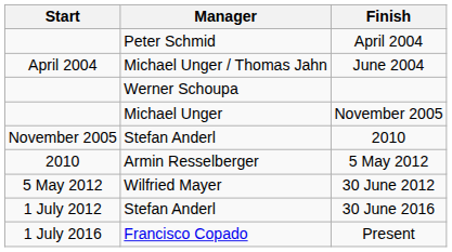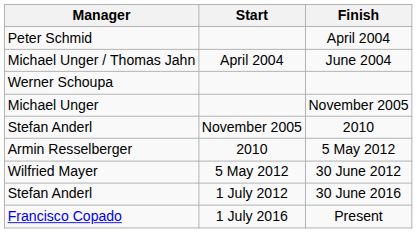 <table class="wikitable">
 <tr>
+<th>Manager</th>
 <th>Start</th>
-<th>Manager</th>
 <th>Finish</th>
 </tr>
 <tr align="center">
+<td align="left">Peter Schmid</td>
 <td></td>
-<td align="left">Peter Schmid</td>
 <td>April 2004</td>
 </tr>
 <tr align="center">
+<td align="left">Michael Unger / Thomas Jahn</td>
 <td>April 2004</td>
-<td align="left">Michael Unger / Thomas Jahn</td>
 <td>June 2004</td>
 </tr>
 <tr align="center">
+<td align="left">Werner Schoupa</td>
 <td></td>
-<td align="left">Werner Schoupa</td>
 <td></td>
 </tr>
 <tr align="center">
+<td align="left">Michael Unger</td>
 <td></td>
-<td align="left">Michael Unger</td>
 <td>November 2005</td>
 </tr>
 <tr align="center">
+<td align="left">Stefan Anderl</td>
 <td>November 2005</td>
-<td align="left">Stefan Anderl</td>
 <td>2010</td>
 </tr>
 <tr align="center">
+<td align="left">Armin Resselberger</td>
 <td>2010</td>
-<td align="left">Armin Resselberger</td>
 <td>5 May 2012</td>
 </tr>
 <tr align="center">
+<td align="left">Wilfried Mayer</td>
 <td>5 May 2012</td>
-<td align="left">Wilfried Mayer</td>
 <td>30 June 2012</td>
 </tr>
 <tr align="center">
+<td align="left">Stefan Anderl</td>
 <td>1 July 2012</td>
-<td align="left">Stefan Anderl</td>
 <td>30 June 2016</td>
 </tr>
 <tr align="center">
+<td align="left"><a href='#'>Francisco Copado</a></td>
 <td>1 July 2016</td>
-<td align="left"><a href='#'>Francisco Copado</a></td>
 <td>Present</td>
 </tr>
 </table>
